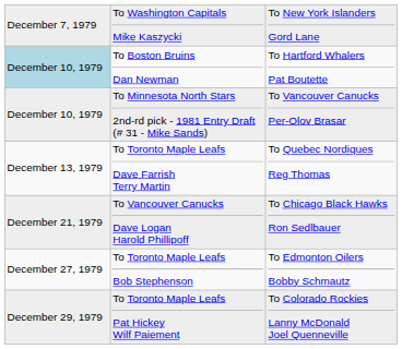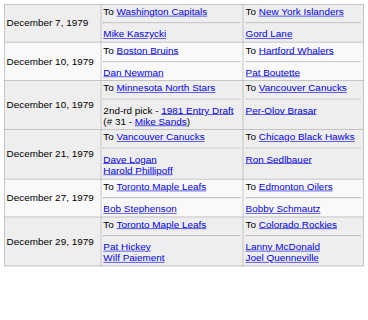 <table class="wikitable" style="border:1px solid #999; width:580px;">
 <tr style="background:#eee;">
 <td>December 7, 1979</td>
 <td valign="top">To <a href='#'>Washington Capitals</a><hr><a href='#'>Mike Kaszycki</a></td>
 <td valign="top">To <a href='#'>New York Islanders</a><hr><a href='#'>Gord Lane</a></td>
 </tr>
 <tr>
-<td style="background: lightblue;">December 10, 1979</td>
+<td>December 10, 1979</td>
 <td valign="top">To <a href='#'>Boston Bruins</a><hr><a href='#'>Dan Newman</a></td>
 <td valign="top">To <a href='#'>Hartford Whalers</a><hr><a href='#'>Pat Boutette</a></td>
 </tr>
 <tr style="background:#eee;">
 <td>December 10, 1979</td>
 <td valign="top">To <a href='#'>Minnesota North Stars</a><hr>2nd-rd pick - <a href='#'>1981 Entry Draft</a><br>(# 31 - <a href='#'>Mike Sands</a>)</td>
 <td valign="top">To <a href='#'>Vancouver Canucks</a><hr><a href='#'>Per-Olov Brasar</a></td>
-</tr>
-<tr>
-<td>December 13, 1979</td>
-<td valign="top">To <a href='#'>Toronto Maple Leafs</a><hr><a href='#'>Dave Farrish</a><br><a href='#'>Terry Martin</a></td>
-<td valign="top">To <a href='#'>Quebec Nordiques</a><hr><a href='#'>Reg Thomas</a></td>
 </tr>
 <tr style="background:#eee;">
 <td>December 21, 1979</td>
 <td valign="top">To <a href='#'>Vancouver Canucks</a><hr><a href='#'>Dave Logan</a><br><a href='#'>Harold Phillipoff</a></td>
 <td valign="top">To <a href='#'>Chicago Black Hawks</a><hr><a href='#'>Ron Sedlbauer</a></td>
 </tr>
 <tr>
 <td>December 27, 1979</td>
 <td valign="top">To <a href='#'>Toronto Maple Leafs</a><hr><a href='#'>Bob Stephenson</a></td>
 <td valign="top">To <a href='#'>Edmonton Oilers</a><hr><a href='#'>Bobby Schmautz</a></td>
 </tr>
 <tr style="background:#eee;">
 <td>December 29, 1979</td>
 <td valign="top">To <a href='#'>Toronto Maple Leafs</a><hr><a href='#'>Pat Hickey</a><br><a href='#'>Wilf Paiement</a></td>
 <td valign="top">To <a href='#'>Colorado Rockies</a><hr><a href='#'>Lanny McDonald</a><br><a href='#'>Joel Quenneville</a></td>
 </tr>
 </table>
